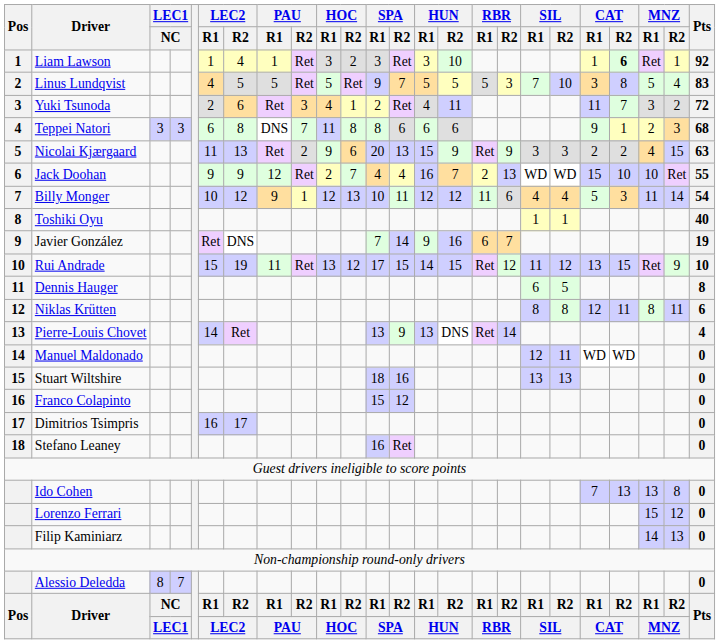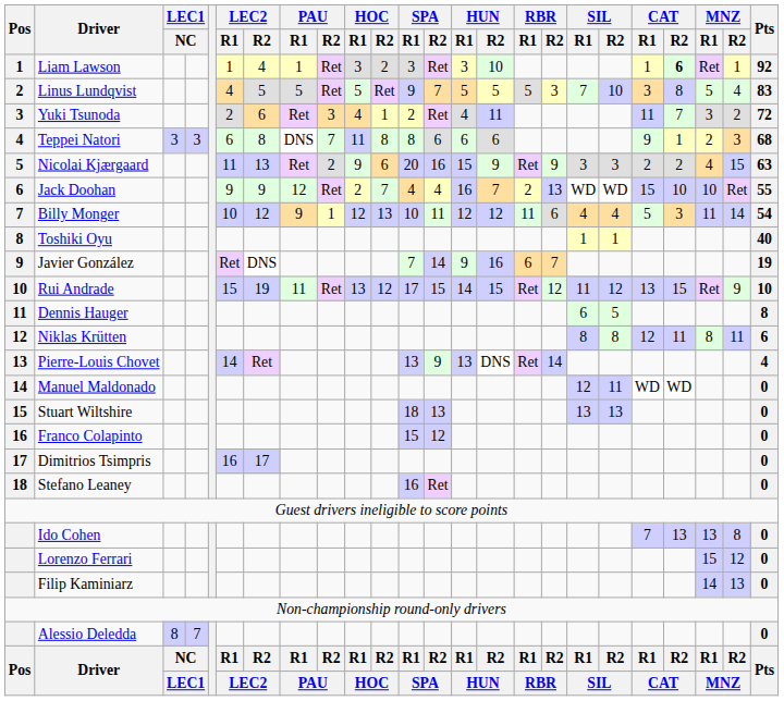 <table class="wikitable" style="font-size: 85%; text-align:center">
 <tr valign="top">
 <th rowspan="2" valign="middle">Pos</th>
 <th rowspan="2" valign="middle">Driver</th>
 <th colspan=2><a href='#'>LEC1</a><br></th>
 <th rowspan="20"></th>
 <th colspan=2><a href='#'>LEC2</a><br></th>
 <th colspan=2><a href='#'>PAU</a><br></th>
 <th colspan=2><a href='#'>HOC</a><br></th>
 <th colspan=2><a href='#'>SPA</a><br></th>
 <th colspan=2><a href='#'>HUN</a><br></th>
 <th colspan=2><a href='#'>RBR</a><br></th>
 <th colspan=2><a href='#'>SIL</a><br></th>
 <th colspan=2><a href='#'>CAT</a><br></th>
 <th colspan=2><a href='#'>MNZ</a><br></th>
 <th rowspan="2" valign="middle">Pts</th>
 </tr>
 <tr>
 <th colspan=2>NC</th>
 <th>R1</th>
 <th>R2</th>
 <th>R1</th>
 <th>R2</th>
 <th>R1</th>
 <th>R2</th>
 <th>R1</th>
 <th>R2</th>
 <th>R1</th>
 <th>R2</th>
 <th>R1</th>
 <th>R2</th>
 <th>R1</th>
 <th>R2</th>
 <th>R1</th>
 <th>R2</th>
 <th>R1</th>
 <th>R2</th>
 </tr>
 <tr>
 <th>1</th>
 <td align=left> <a href='#'>Liam Lawson</a></td>
 <td></td>
 <td></td>
 <td style="background:#FFFFBF;">1</td>
 <td style="background:#FFFFBF;">4</td>
 <td style="background:#FFFFBF;">1</td>
 <td style="background:#EFCFFF;">Ret</td>
 <td style="background:#DFDFDF;">3</td>
 <td style="background:#DFDFDF;">2</td>
 <td style="background:#DFDFDF;">3</td>
 <td style="background:#EFCFFF;">Ret</td>
 <td style="background:#FFFFBF;">3</td>
 <td style="background:#DFFFDF;">10</td>
 <td></td>
 <td></td>
 <td></td>
 <td></td>
 <td style="background:#FFFFBF;">1</td>
 <td style="background:#DFFFDF;"><strong>6</strong></td>
 <td style="background:#EFCFFF;">Ret</td>
 <td style="background:#FFFFBF;">1</td>
 <th>92</th>
 </tr>
 <tr>
 <th>2</th>
 <td align=left> <a href='#'>Linus Lundqvist</a></td>
 <td></td>
 <td></td>
 <td style="background:#FFDF9F;">4</td>
 <td style="background:#DFDFDF;">5</td>
 <td style="background:#DFDFDF;">5</td>
 <td style="background:#EFCFFF;">Ret</td>
 <td style="background:#DFFFDF;">5</td>
 <td style="background:#EFCFFF;">Ret</td>
 <td style="background:#CFCFFF;">9</td>
 <td style="background:#FFDF9F;">7</td>
 <td style="background:#FFDF9F;">5</td>
 <td style="background:#FFFFBF;">5</td>
 <td style="background:#DFDFDF;">5</td>
 <td style="background:#FFFFBF;">3</td>
 <td style="background:#DFFFDF;">7</td>
 <td style="background:#CFCFFF;">10</td>
 <td style="background:#FFDF9F;">3</td>
 <td style="background:#CFCFFF;">8</td>
 <td style="background:#DFFFDF;">5</td>
 <td style="background:#DFFFDF;">4</td>
 <th>83</th>
 </tr>
 <tr>
 <th>3</th>
 <td align=left> <a href='#'>Yuki Tsunoda</a></td>
 <td></td>
 <td></td>
 <td style="background:#DFDFDF;">2</td>
 <td style="background:#FFDF9F;">6</td>
 <td style="background:#EFCFFF;">Ret</td>
 <td style="background:#FFDF9F;">3</td>
 <td style="background:#FFDF9F;">4</td>
 <td style="background:#FFFFBF;">1</td>
 <td style="background:#FFFFBF;">2</td>
 <td style="background:#EFCFFF;">Ret</td>
 <td style="background:#DFDFDF;">4</td>
 <td style="background:#CFCFFF;">11</td>
 <td></td>
 <td></td>
 <td></td>
 <td></td>
 <td style="background:#CFCFFF;">11</td>
 <td style="background:#DFFFDF;">7</td>
 <td style="background:#DFDFDF;">3</td>
 <td style="background:#DFDFDF;">2</td>
 <th>72</th>
 </tr>
 <tr>
 <th>4</th>
 <td align=left> <a href='#'>Teppei Natori</a></td>
 <td style="background:#CFCFFF;">3</td>
 <td style="background:#CFCFFF;">3</td>
 <td style="background:#DFFFDF;">6</td>
 <td style="background:#DFFFDF;">8</td>
 <td style="background:#FFFFFF;">DNS</td>
 <td style="background:#DFFFDF;">7</td>
 <td style="background:#CFCFFF;">11</td>
 <td style="background:#DFFFDF;">8</td>
 <td style="background:#DFFFDF;">8</td>
 <td style="background:#DFDFDF;">6</td>
 <td style="background:#DFFFDF;">6</td>
 <td style="background:#DFDFDF;">6</td>
 <td></td>
 <td></td>
 <td></td>
 <td></td>
 <td style="background:#DFFFDF;">9</td>
 <td style="background:#FFFFBF;">1</td>
 <td style="background:#FFFFBF;">2</td>
 <td style="background:#FFDF9F;">3</td>
 <th>68</th>
 </tr>
 <tr>
 <th>5</th>
 <td align=left> <a href='#'>Nicolai Kjærgaard</a></td>
 <td></td>
 <td></td>
 <td style="background:#CFCFFF;">11</td>
 <td style="background:#CFCFFF;">13</td>
 <td style="background:#EFCFFF;">Ret</td>
 <td style="background:#DFDFDF;">2</td>
 <td style="background:#DFFFDF;">9</td>
 <td style="background:#FFDF9F;">6</td>
 <td style="background:#CFCFFF;">20</td>
-<td style="background:#CFCFFF;">13</td>
+<td style="background:#CFCFFF;">16</td>
 <td style="background:#CFCFFF;">15</td>
 <td style="background:#DFFFDF;">9</td>
 <td style="background:#EFCFFF;">Ret</td>
 <td style="background:#DFFFDF;">9</td>
 <td style="background:#DFDFDF;">3</td>
 <td style="background:#DFDFDF;">3</td>
 <td style="background:#DFDFDF;">2</td>
 <td style="background:#DFDFDF;">2</td>
 <td style="background:#FFDF9F;">4</td>
 <td style="background:#CFCFFF;">15</td>
 <th>63</th>
 </tr>
 <tr>
 <th>6</th>
 <td align=left> <a href='#'>Jack Doohan</a></td>
 <td></td>
 <td></td>
 <td style="background:#DFFFDF;">9</td>
 <td style="background:#DFFFDF;">9</td>
 <td style="background:#DFFFDF;">12</td>
 <td style="background:#EFCFFF;">Ret</td>
 <td style="background:#FFFFBF;">2</td>
 <td style="background:#DFFFDF;">7</td>
 <td style="background:#FFDF9F;">4</td>
 <td style="background:#FFFFBF;">4</td>
 <td style="background:#CFCFFF;">16</td>
 <td style="background:#FFDF9F;">7</td>
 <td style="background:#FFFFBF;">2</td>
 <td style="background:#CFCFFF;">13</td>
 <td style="background:#FFFFFF;">WD</td>
 <td style="background:#FFFFFF;">WD</td>
 <td style="background:#CFCFFF;">15</td>
 <td style="background:#CFCFFF;">10</td>
 <td style="background:#CFCFFF;">10</td>
 <td style="background:#EFCFFF;">Ret</td>
 <th>55</th>
 </tr>
 <tr>
 <th>7</th>
 <td align=left> <a href='#'>Billy Monger</a></td>
 <td></td>
 <td></td>
 <td style="background:#CFCFFF;">10</td>
 <td style="background:#CFCFFF;">12</td>
 <td style="background:#FFDF9F;">9</td>
 <td style="background:#FFFFBF;">1</td>
 <td style="background:#CFCFFF;">12</td>
 <td style="background:#CFCFFF;">13</td>
 <td style="background:#CFCFFF;">10</td>
 <td style="background:#DFFFDF;">11</td>
 <td style="background:#CFCFFF;">12</td>
 <td style="background:#CFCFFF;">12</td>
 <td style="background:#DFFFDF;">11</td>
 <td style="background:#DFDFDF;">6</td>
 <td style="background:#FFDF9F;">4</td>
 <td style="background:#FFDF9F;">4</td>
 <td style="background:#DFFFDF;">5</td>
 <td style="background:#FFDF9F;">3</td>
 <td style="background:#CFCFFF;">11</td>
 <td style="background:#CFCFFF;">14</td>
 <th>54</th>
 </tr>
 <tr>
 <th>8</th>
 <td align=left> <a href='#'>Toshiki Oyu</a></td>
 <td></td>
 <td></td>
 <td></td>
 <td></td>
 <td></td>
 <td></td>
 <td></td>
 <td></td>
 <td></td>
 <td></td>
 <td></td>
 <td></td>
 <td></td>
 <td></td>
 <td style="background:#FFFFBF;">1</td>
 <td style="background:#FFFFBF;">1</td>
 <td></td>
 <td></td>
 <td></td>
 <td></td>
 <th>40</th>
 </tr>
 <tr>
 <th>9</th>
 <td align=left> Javier González</td>
 <td></td>
 <td></td>
 <td style="background:#EFCFFF;">Ret</td>
 <td style="background:#FFFFFF;">DNS</td>
 <td></td>
 <td></td>
 <td></td>
 <td></td>
 <td style="background:#DFFFDF;">7</td>
 <td style="background:#CFCFFF;">14</td>
 <td style="background:#DFFFDF;">9</td>
 <td style="background:#CFCFFF;">16</td>
 <td style="background:#FFDF9F;">6</td>
 <td style="background:#FFDF9F;">7</td>
 <td></td>
 <td></td>
 <td></td>
 <td></td>
 <td></td>
 <td></td>
 <th>19</th>
 </tr>
 <tr>
 <th>10</th>
 <td align=left> <a href='#'>Rui Andrade</a></td>
 <td></td>
 <td></td>
 <td style="background:#CFCFFF;">15</td>
 <td style="background:#CFCFFF;">19</td>
 <td style="background:#DFFFDF;">11</td>
 <td style="background:#EFCFFF;">Ret</td>
 <td style="background:#CFCFFF;">13</td>
 <td style="background:#CFCFFF;">12</td>
 <td style="background:#CFCFFF;">17</td>
 <td style="background:#CFCFFF;">15</td>
 <td style="background:#CFCFFF;">14</td>
 <td style="background:#CFCFFF;">15</td>
 <td style="background:#EFCFFF;">Ret</td>
 <td style="background:#DFFFDF;">12</td>
 <td style="background:#CFCFFF;">11</td>
 <td style="background:#CFCFFF;">12</td>
 <td style="background:#CFCFFF;">13</td>
 <td style="background:#CFCFFF;">15</td>
 <td style="background:#EFCFFF;">Ret</td>
 <td style="background:#DFFFDF;">9</td>
 <th>10</th>
 </tr>
 <tr>
 <th>11</th>
 <td align=left> <a href='#'>Dennis Hauger</a></td>
 <td></td>
 <td></td>
 <td></td>
 <td></td>
 <td></td>
 <td></td>
 <td></td>
 <td></td>
 <td></td>
 <td></td>
 <td></td>
 <td></td>
 <td></td>
 <td></td>
 <td style="background:#DFFFDF;">6</td>
 <td style="background:#DFFFDF;">5</td>
 <td></td>
 <td></td>
 <td></td>
 <td></td>
 <th>8</th>
 </tr>
 <tr>
 <th>12</th>
 <td align=left> <a href='#'>Niklas Krütten</a></td>
 <td></td>
 <td></td>
 <td></td>
 <td></td>
 <td></td>
 <td></td>
 <td></td>
 <td></td>
 <td></td>
 <td></td>
 <td></td>
 <td></td>
 <td></td>
 <td></td>
 <td style="background:#CFCFFF;">8</td>
 <td style="background:#DFFFDF;">8</td>
 <td style="background:#CFCFFF;">12</td>
 <td style="background:#CFCFFF;">11</td>
 <td style="background:#DFFFDF;">8</td>
 <td style="background:#CFCFFF;">11</td>
 <th>6</th>
 </tr>
 <tr>
 <th>13</th>
 <td align=left> <a href='#'>Pierre-Louis Chovet</a></td>
 <td></td>
 <td></td>
 <td style="background:#CFCFFF;">14</td>
 <td style="background:#EFCFFF;">Ret</td>
 <td></td>
 <td></td>
 <td></td>
 <td></td>
 <td style="background:#CFCFFF;">13</td>
 <td style="background:#DFFFDF;">9</td>
 <td style="background:#CFCFFF;">13</td>
 <td style="background:#FFFFFF;">DNS</td>
 <td style="background:#EFCFFF;">Ret</td>
 <td style="background:#CFCFFF;">14</td>
 <td></td>
 <td></td>
 <td></td>
 <td></td>
 <td></td>
 <td></td>
 <th>4</th>
 </tr>
 <tr>
 <th>14</th>
 <td align=left> <a href='#'>Manuel Maldonado</a></td>
 <td></td>
 <td></td>
 <td></td>
 <td></td>
 <td></td>
 <td></td>
 <td></td>
 <td></td>
 <td></td>
 <td></td>
 <td></td>
 <td></td>
 <td></td>
 <td></td>
 <td style="background:#CFCFFF;">12</td>
 <td style="background:#CFCFFF;">11</td>
 <td style="background:#FFFFFF;">WD</td>
 <td style="background:#FFFFFF;">WD</td>
 <td></td>
 <td></td>
 <th>0</th>
 </tr>
 <tr>
 <th>15</th>
 <td align=left> Stuart Wiltshire</td>
 <td></td>
 <td></td>
 <td></td>
 <td></td>
 <td></td>
 <td></td>
 <td></td>
 <td></td>
 <td style="background:#CFCFFF;">18</td>
-<td style="background:#CFCFFF;">16</td>
+<td style="background:#CFCFFF;">13</td>
 <td></td>
 <td></td>
 <td></td>
 <td></td>
 <td style="background:#CFCFFF;">13</td>
 <td style="background:#CFCFFF;">13</td>
 <td></td>
 <td></td>
 <td></td>
 <td></td>
 <th>0</th>
 </tr>
 <tr>
 <th>16</th>
 <td align=left> <a href='#'>Franco Colapinto</a></td>
 <td></td>
 <td></td>
 <td></td>
 <td></td>
 <td></td>
 <td></td>
 <td></td>
 <td></td>
 <td style="background:#CFCFFF;">15</td>
 <td style="background:#CFCFFF;">12</td>
 <td></td>
 <td></td>
 <td></td>
 <td></td>
 <td></td>
 <td></td>
 <td></td>
 <td></td>
 <td></td>
 <td></td>
 <th>0</th>
 </tr>
 <tr>
 <th>17</th>
 <td align=left> Dimitrios Tsimpris</td>
 <td></td>
 <td></td>
 <td style="background:#CFCFFF;">16</td>
 <td style="background:#CFCFFF;">17</td>
 <td></td>
 <td></td>
 <td></td>
 <td></td>
 <td></td>
 <td></td>
 <td></td>
 <td></td>
 <td></td>
 <td></td>
 <td></td>
 <td></td>
 <td></td>
 <td></td>
 <td></td>
 <td></td>
 <th>0</th>
 </tr>
 <tr>
 <th>18</th>
 <td align=left> Stefano Leaney</td>
 <td></td>
 <td></td>
 <td></td>
 <td></td>
 <td></td>
 <td></td>
 <td></td>
 <td></td>
 <td style="background:#CFCFFF;">16</td>
 <td style="background:#EFCFFF;">Ret</td>
 <td></td>
 <td></td>
 <td></td>
 <td></td>
 <td></td>
 <td></td>
 <td></td>
 <td></td>
 <td></td>
 <td></td>
 <th>0</th>
 </tr>
 <tr>
 <td colspan=24><em>Guest drivers ineligible to score points</em></td>
 </tr>
 <tr>
 <th></th>
 <td align=left> <a href='#'>Ido Cohen</a></td>
 <td></td>
 <td></td>
 <th rowspan="3"></th>
 <td></td>
 <td></td>
 <td></td>
 <td></td>
 <td></td>
 <td></td>
 <td></td>
 <td></td>
 <td></td>
 <td></td>
 <td></td>
 <td></td>
 <td></td>
 <td></td>
 <td style="background:#CFCFFF;">7</td>
 <td style="background:#CFCFFF;">13</td>
 <td style="background:#CFCFFF;">13</td>
 <td style="background:#CFCFFF;">8</td>
 <th>0</th>
 </tr>
 <tr>
 <th></th>
 <td align=left> <a href='#'>Lorenzo Ferrari</a></td>
 <td></td>
 <td></td>
 <td></td>
 <td></td>
 <td></td>
 <td></td>
 <td></td>
 <td></td>
 <td></td>
 <td></td>
 <td></td>
 <td></td>
 <td></td>
 <td></td>
 <td></td>
 <td></td>
 <td></td>
 <td></td>
 <td style="background:#CFCFFF;">15</td>
 <td style="background:#CFCFFF;">12</td>
 <th>0</th>
 </tr>
 <tr>
 <th></th>
 <td align=left> Filip Kaminiarz</td>
 <td></td>
 <td></td>
 <td></td>
 <td></td>
 <td></td>
 <td></td>
 <td></td>
 <td></td>
 <td></td>
 <td></td>
 <td></td>
 <td></td>
 <td></td>
 <td></td>
 <td></td>
 <td></td>
 <td></td>
 <td></td>
 <td style="background:#CFCFFF;">14</td>
 <td style="background:#CFCFFF;">13</td>
 <th>0</th>
 </tr>
 <tr>
 <td colspan=24><em>Non-championship round-only drivers</em></td>
 </tr>
 <tr>
 <th></th>
 <td align=left> <a href='#'>Alessio Deledda</a></td>
 <td style="background:#CFCFFF;">8</td>
 <td style="background:#CFCFFF;">7</td>
 <th rowspan="3"></th>
 <td></td>
 <td></td>
 <td></td>
 <td></td>
 <td></td>
 <td></td>
 <td></td>
 <td></td>
 <td></td>
 <td></td>
 <td></td>
 <td></td>
 <td></td>
 <td></td>
 <td></td>
 <td></td>
 <td></td>
 <td></td>
 <th>0</th>
 </tr>
 <tr>
 <th rowspan="2">Pos</th>
 <th rowspan="2">Driver</th>
 <th colspan="2">NC</th>
 <th>R1</th>
 <th>R2</th>
 <th>R1</th>
 <th>R2</th>
 <th>R1</th>
 <th>R2</th>
 <th>R1</th>
 <th>R2</th>
 <th>R1</th>
 <th>R2</th>
 <th>R1</th>
 <th>R2</th>
 <th>R1</th>
 <th>R2</th>
 <th>R1</th>
 <th>R2</th>
 <th>R1</th>
 <th>R2</th>
 <th rowspan="2">Pts</th>
 </tr>
 <tr>
 <th colspan="2"><a href='#'>LEC1</a><br></th>
 <th colspan="2"><a href='#'>LEC2</a><br></th>
 <th colspan="2"><a href='#'>PAU</a><br></th>
 <th colspan="2"><a href='#'>HOC</a><br></th>
 <th colspan="2"><a href='#'>SPA</a><br></th>
 <th colspan="2"><a href='#'>HUN</a><br></th>
 <th colspan="2"><a href='#'>RBR</a><br></th>
 <th colspan="2"><a href='#'>SIL</a><br></th>
 <th colspan="2"><a href='#'>CAT</a><br></th>
 <th colspan="2"><a href='#'>MNZ</a><br></th>
 </tr>
 </table>
